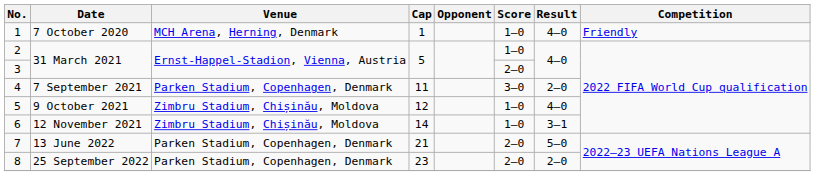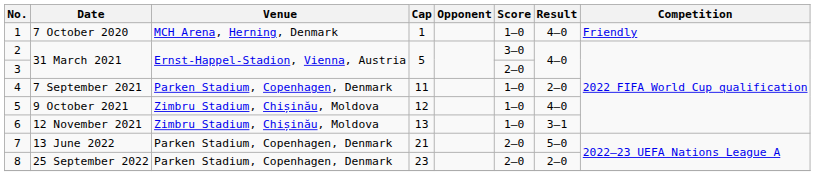 <table class="wikitable sortable">
 <tr>
 <th scope="col">No.</th>
 <th scope="col">Date</th>
 <th scope="col">Venue</th>
 <th scope="col">Cap</th>
 <th scope="col">Opponent</th>
 <th scope="col">Score</th>
 <th scope="col">Result</th>
 <th scope="col">Competition</th>
 </tr>
 <tr>
 <td align="center">1</td>
 <td>7 October 2020</td>
 <td><a href='#'>MCH Arena</a>, <a href='#'>Herning</a>, Denmark</td>
 <td align="center">1</td>
 <td></td>
 <td align="center">1–0</td>
 <td align="center">4–0</td>
 <td><a href='#'>Friendly</a></td>
 </tr>
 <tr>
 <td align="center">2</td>
 <td rowspan="2">31 March 2021</td>
 <td rowspan="2"><a href='#'>Ernst-Happel-Stadion</a>, <a href='#'>Vienna</a>, Austria</td>
 <td rowspan="2" align="center">5</td>
 <td rowspan="2"></td>
-<td align="center">1–0</td>
+<td align="center">3–0</td>
 <td rowspan="2" align="center">4–0</td>
 <td rowspan="5"><a href='#'>2022 FIFA World Cup qualification</a></td>
 </tr>
 <tr>
 <td align="center">3</td>
 <td align="center">2–0</td>
 </tr>
 <tr>
 <td align="center">4</td>
 <td>7 September 2021</td>
 <td><a href='#'>Parken Stadium</a>, <a href='#'>Copenhagen</a>, Denmark</td>
 <td align="center">11</td>
 <td></td>
-<td align="center">3–0</td>
+<td align="center">1–0</td>
 <td align="center">2–0</td>
 </tr>
 <tr>
 <td align="center">5</td>
 <td>9 October 2021</td>
 <td><a href='#'>Zimbru Stadium</a>, <a href='#'>Chișinău</a>, Moldova</td>
 <td align="center">12</td>
 <td></td>
 <td align="center">1–0</td>
 <td align="center">4–0</td>
 </tr>
 <tr>
 <td align="center">6</td>
 <td>12 November 2021</td>
 <td><a href='#'>Zimbru Stadium</a>, <a href='#'>Chișinău</a>, Moldova</td>
-<td align="center">14</td>
+<td align="center">13</td>
 <td></td>
 <td align="center">1–0</td>
 <td align="center">3–1</td>
 </tr>
 <tr>
 <td align="center">7</td>
 <td>13 June 2022</td>
 <td>Parken Stadium, Copenhagen, Denmark</td>
 <td align="center">21</td>
 <td></td>
 <td align="center">2–0</td>
 <td align="center">5–0</td>
 <td rowspan="2"><a href='#'>2022–23 UEFA Nations League A</a></td>
 </tr>
 <tr>
 <td align="center">8</td>
 <td>25 September 2022</td>
 <td>Parken Stadium, Copenhagen, Denmark</td>
 <td align="center">23</td>
 <td></td>
 <td align="center">2–0</td>
 <td align="center">2–0</td>
 </tr>
 <tr>
 </tr>
 </table>
